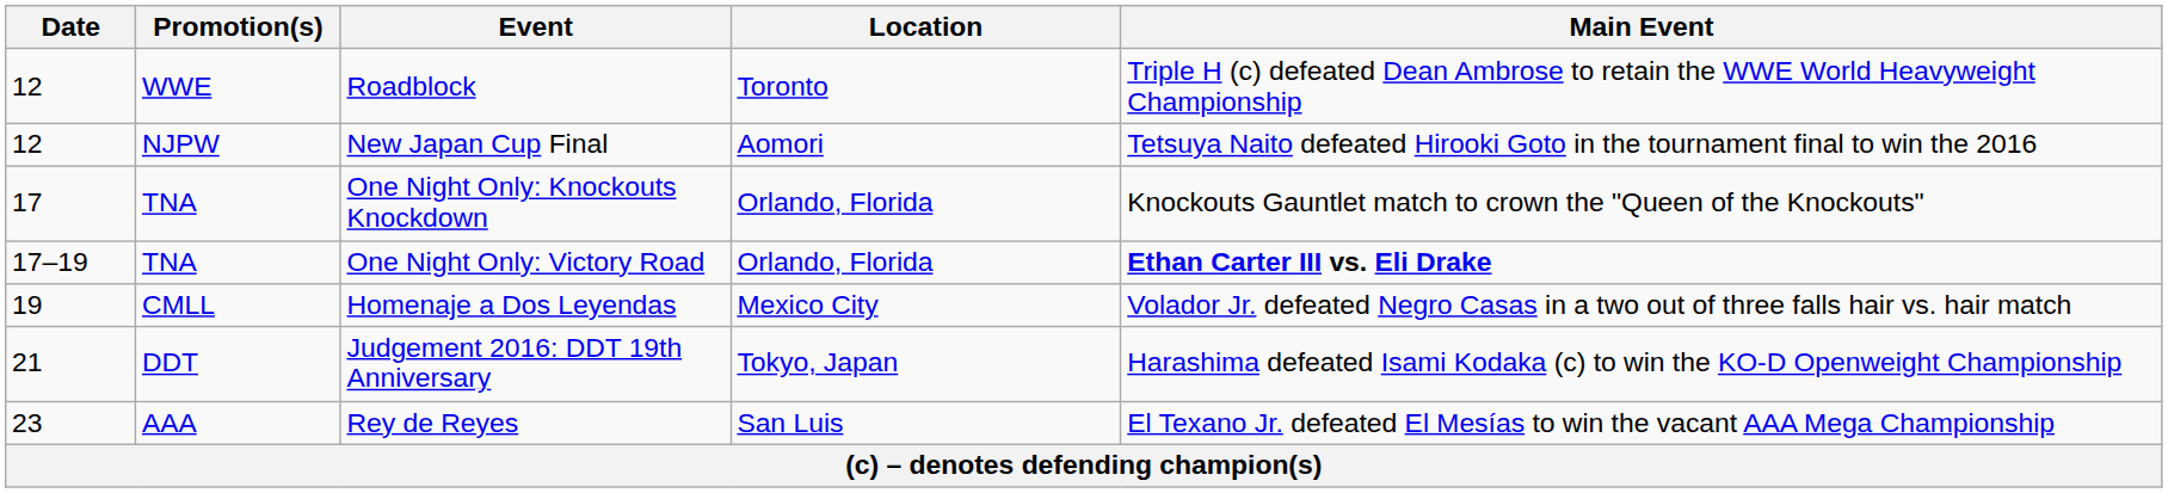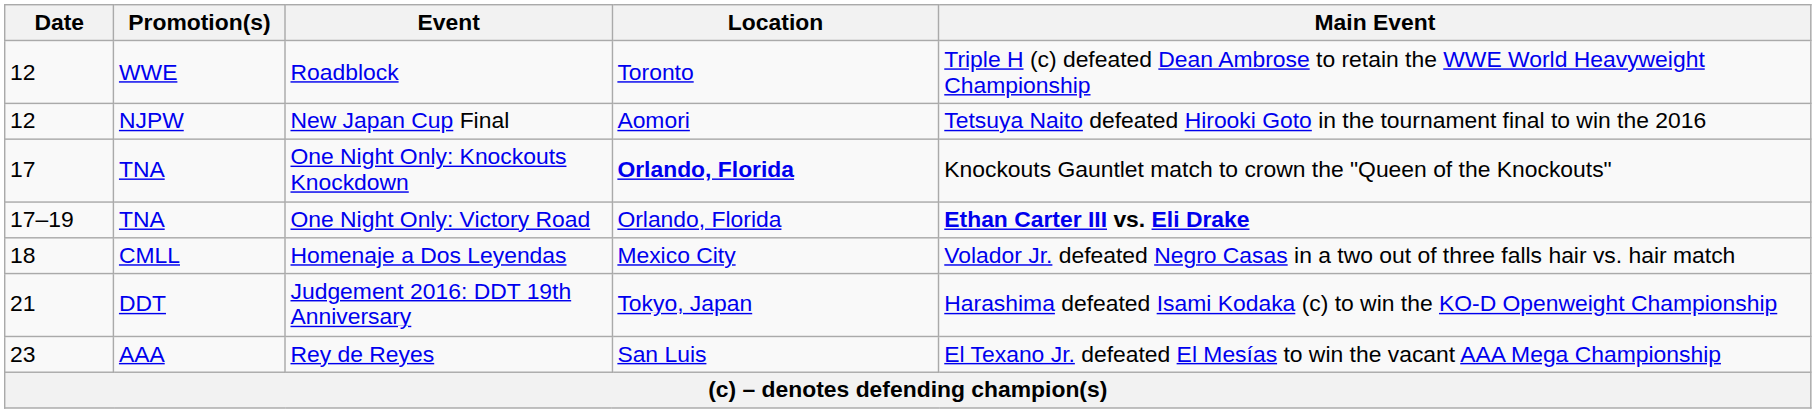 <table class="wikitable" style="width:100%;">
 <tr>
 <th width=5%>Date</th>
 <th width=5%>Promotion(s)</th>
 <th width=15%>Event</th>
 <th width=15%>Location</th>
 <th width=40%>Main Event</th>
 </tr>
 <tr>
 <td>12</td>
 <td><a href='#'>WWE</a></td>
 <td><a href='#'>Roadblock</a></td>
 <td><a href='#'>Toronto</a></td>
 <td><a href='#'>Triple H</a> (c) defeated <a href='#'>Dean Ambrose</a> to retain the <a href='#'>WWE World Heavyweight Championship</a></td>
 </tr>
 <tr>
 <td>12</td>
 <td><a href='#'>NJPW</a></td>
 <td><a href='#'>New Japan Cup</a> Final</td>
 <td><a href='#'>Aomori</a></td>
 <td><a href='#'>Tetsuya Naito</a> defeated <a href='#'>Hirooki Goto</a> in the tournament final to win the 2016</td>
 </tr>
 <tr>
 <td>17</td>
 <td><a href='#'>TNA</a></td>
 <td><a href='#'>One Night Only: Knockouts Knockdown</a></td>
-<td><a href='#'>Orlando, Florida</a></td>
+<td><strong><a href='#'>Orlando, Florida</a></strong></td>
 <td>Knockouts Gauntlet match to crown the "Queen of the Knockouts"</td>
 </tr>
 <tr>
 <td>17–19</td>
 <td><a href='#'>TNA</a></td>
 <td><a href='#'>One Night Only: Victory Road</a></td>
 <td><a href='#'>Orlando, Florida</a></td>
 <td><strong><a href='#'>Ethan Carter III</a> vs. <a href='#'>Eli Drake</a></strong></td>
 </tr>
 <tr>
-<td>19</td>
+<td>18</td>
 <td><a href='#'>CMLL</a></td>
 <td><a href='#'>Homenaje a Dos Leyendas</a></td>
 <td><a href='#'>Mexico City</a></td>
 <td><a href='#'>Volador Jr.</a> defeated <a href='#'>Negro Casas</a> in a two out of three falls hair vs. hair match</td>
 </tr>
 <tr>
 <td>21</td>
 <td><a href='#'>DDT</a></td>
 <td><a href='#'>Judgement 2016: DDT 19th Anniversary</a></td>
 <td><a href='#'>Tokyo, Japan</a></td>
 <td><a href='#'>Harashima</a> defeated <a href='#'>Isami Kodaka</a> (c) to win the <a href='#'>KO-D Openweight Championship</a></td>
 </tr>
 <tr>
 <td>23</td>
 <td><a href='#'>AAA</a></td>
 <td><a href='#'>Rey de Reyes</a></td>
 <td><a href='#'>San Luis</a></td>
 <td><a href='#'>El Texano Jr.</a> defeated <a href='#'>El Mesías</a> to win the vacant <a href='#'>AAA Mega Championship</a></td>
 </tr>
 <tr>
 <th colspan="6">(c) – denotes defending champion(s)</th>
 </tr>
 </table>
